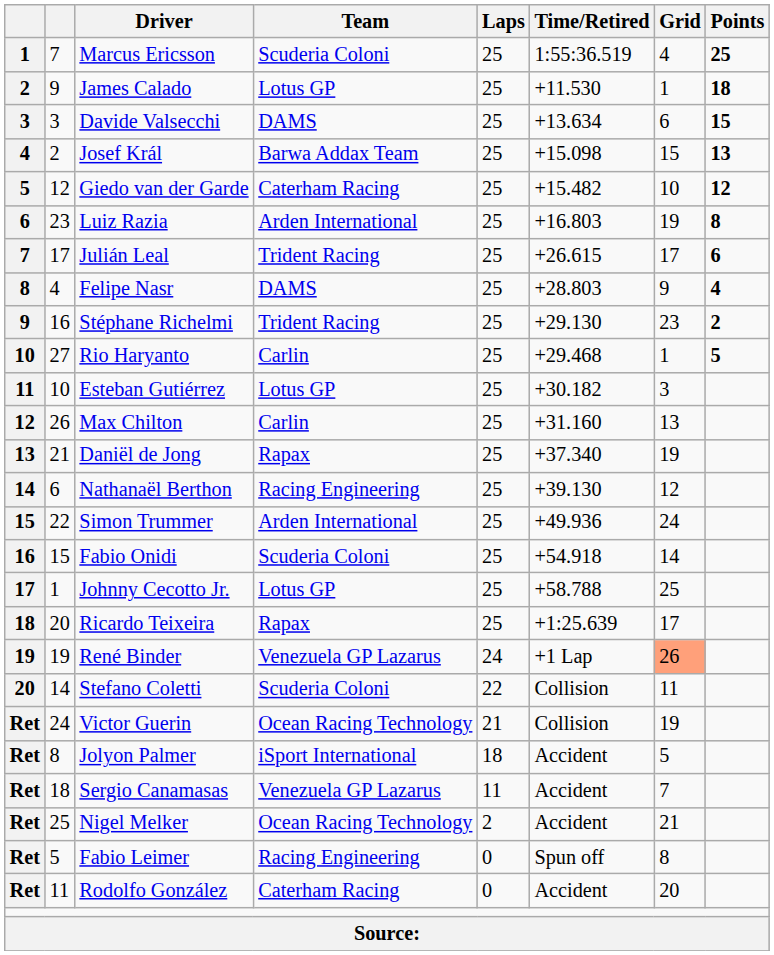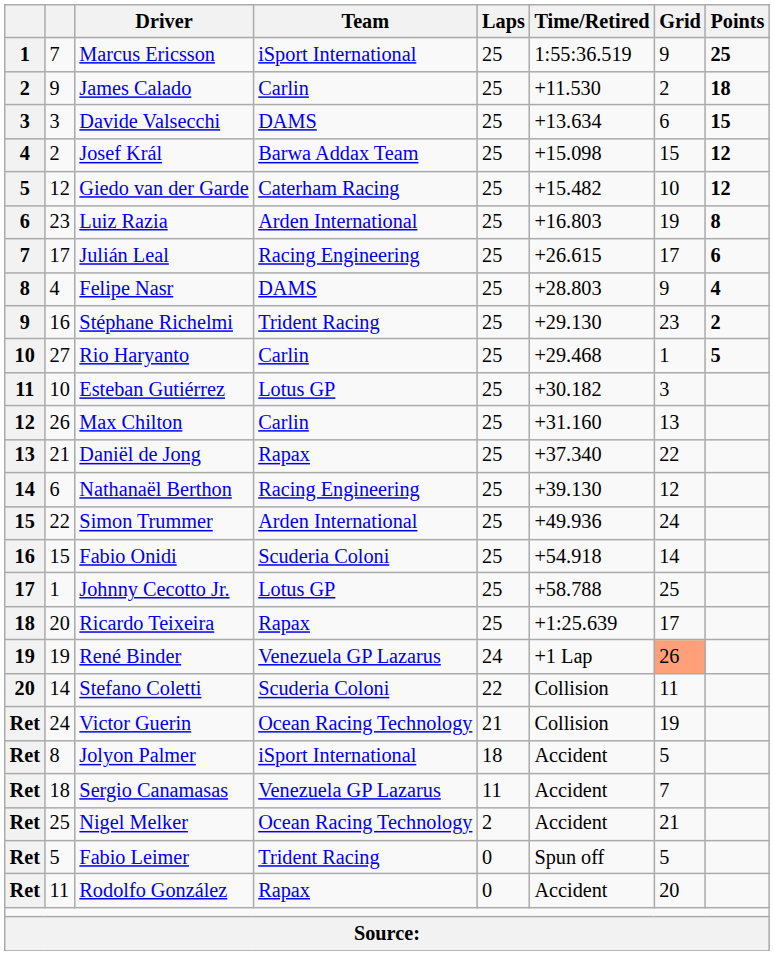 <table class="wikitable" style="font-size:85%">
 <tr>
 <th></th>
 <th></th>
 <th>Driver</th>
 <th>Team</th>
 <th>Laps</th>
 <th>Time/Retired</th>
 <th>Grid</th>
 <th>Points</th>
 </tr>
 <tr>
 <th>1</th>
 <td>7</td>
 <td> <a href='#'>Marcus Ericsson</a></td>
-<td><a href='#'>Scuderia Coloni</a></td>
+<td><a href='#'>iSport International</a></td>
 <td>25</td>
 <td>1:55:36.519</td>
-<td>4</td>
+<td>9</td>
 <td><strong>25</strong></td>
 </tr>
 <tr>
 <th>2</th>
 <td>9</td>
 <td> <a href='#'>James Calado</a></td>
-<td><a href='#'>Lotus GP</a></td>
+<td><a href='#'>Carlin</a></td>
 <td>25</td>
 <td>+11.530</td>
-<td>1</td>
+<td>2</td>
 <td><strong>18</strong></td>
 </tr>
 <tr>
 <th>3</th>
 <td>3</td>
 <td> <a href='#'>Davide Valsecchi</a></td>
 <td><a href='#'>DAMS</a></td>
 <td>25</td>
 <td>+13.634</td>
 <td>6</td>
 <td><strong>15</strong></td>
 </tr>
 <tr>
 <th>4</th>
 <td>2</td>
 <td> <a href='#'>Josef Král</a></td>
 <td><a href='#'>Barwa Addax Team</a></td>
 <td>25</td>
 <td>+15.098</td>
 <td>15</td>
-<td><strong>13</strong></td>
+<td><strong>12</strong></td>
 </tr>
 <tr>
 <th>5</th>
 <td>12</td>
 <td> <a href='#'>Giedo van der Garde</a></td>
 <td><a href='#'>Caterham Racing</a></td>
 <td>25</td>
 <td>+15.482</td>
 <td>10</td>
 <td><strong>12 </strong></td>
 </tr>
 <tr>
 <th>6</th>
 <td>23</td>
 <td> <a href='#'>Luiz Razia</a></td>
 <td><a href='#'>Arden International</a></td>
 <td>25</td>
 <td>+16.803</td>
 <td>19</td>
 <td><strong>8</strong></td>
 </tr>
 <tr>
 <th>7</th>
 <td>17</td>
 <td> <a href='#'>Julián Leal</a></td>
-<td><a href='#'>Trident Racing</a></td>
+<td><a href='#'>Racing Engineering</a></td>
 <td>25</td>
 <td>+26.615</td>
 <td>17</td>
 <td><strong>6</strong></td>
 </tr>
 <tr>
 <th>8</th>
 <td>4</td>
 <td> <a href='#'>Felipe Nasr</a></td>
 <td><a href='#'>DAMS</a></td>
 <td>25</td>
 <td>+28.803</td>
 <td>9</td>
 <td><strong>4</strong></td>
 </tr>
 <tr>
 <th>9</th>
 <td>16</td>
 <td> <a href='#'>Stéphane Richelmi</a></td>
 <td><a href='#'>Trident Racing</a></td>
 <td>25</td>
 <td>+29.130</td>
 <td>23</td>
 <td><strong>2</strong></td>
 </tr>
 <tr>
 <th>10</th>
 <td>27</td>
 <td> <a href='#'>Rio Haryanto</a></td>
 <td><a href='#'>Carlin</a></td>
 <td>25</td>
 <td>+29.468</td>
 <td>1</td>
 <td><strong>5 </strong></td>
 </tr>
 <tr>
 <th>11</th>
 <td>10</td>
 <td> <a href='#'>Esteban Gutiérrez</a></td>
 <td><a href='#'>Lotus GP</a></td>
 <td>25</td>
 <td>+30.182</td>
 <td>3</td>
 <td></td>
 </tr>
 <tr>
 <th>12</th>
 <td>26</td>
 <td> <a href='#'>Max Chilton</a></td>
 <td><a href='#'>Carlin</a></td>
 <td>25</td>
 <td>+31.160</td>
 <td>13</td>
 <td></td>
 </tr>
 <tr>
 <th>13</th>
 <td>21</td>
 <td> <a href='#'>Daniël de Jong</a></td>
 <td><a href='#'>Rapax</a></td>
 <td>25</td>
 <td>+37.340</td>
-<td>19</td>
+<td>22</td>
 <td></td>
 </tr>
 <tr>
 <th>14</th>
 <td>6</td>
 <td> <a href='#'>Nathanaël Berthon</a></td>
 <td><a href='#'>Racing Engineering</a></td>
 <td>25</td>
 <td>+39.130</td>
 <td>12</td>
 <td></td>
 </tr>
 <tr>
 <th>15</th>
 <td>22</td>
 <td> <a href='#'>Simon Trummer</a></td>
 <td><a href='#'>Arden International</a></td>
 <td>25</td>
 <td>+49.936</td>
 <td>24</td>
 <td></td>
 </tr>
 <tr>
 <th>16</th>
 <td>15</td>
 <td> <a href='#'>Fabio Onidi</a></td>
 <td><a href='#'>Scuderia Coloni</a></td>
 <td>25</td>
 <td>+54.918</td>
 <td>14</td>
 <td></td>
 </tr>
 <tr>
 <th>17</th>
 <td>1</td>
 <td> <a href='#'>Johnny Cecotto Jr.</a></td>
 <td><a href='#'>Lotus GP</a></td>
 <td>25</td>
 <td>+58.788</td>
 <td>25</td>
 <td></td>
 </tr>
 <tr>
 <th>18</th>
 <td>20</td>
 <td> <a href='#'>Ricardo Teixeira</a></td>
 <td><a href='#'>Rapax</a></td>
 <td>25</td>
 <td>+1:25.639</td>
 <td>17</td>
 <td></td>
 </tr>
 <tr>
 <th>19</th>
 <td>19</td>
 <td> <a href='#'>René Binder</a></td>
 <td><a href='#'>Venezuela GP Lazarus</a></td>
 <td>24</td>
 <td>+1 Lap</td>
 <td style="background: lightsalmon;">26</td>
 <td></td>
 </tr>
 <tr>
 <th>20</th>
 <td>14</td>
 <td> <a href='#'>Stefano Coletti</a></td>
 <td><a href='#'>Scuderia Coloni</a></td>
 <td>22</td>
 <td>Collision</td>
 <td>11</td>
 <td></td>
 </tr>
 <tr>
 <th>Ret</th>
 <td>24</td>
 <td> <a href='#'>Victor Guerin</a></td>
 <td><a href='#'>Ocean Racing Technology</a></td>
 <td>21</td>
 <td>Collision</td>
 <td>19</td>
 <td></td>
 </tr>
 <tr>
 <th>Ret</th>
 <td>8</td>
 <td> <a href='#'>Jolyon Palmer</a></td>
 <td><a href='#'>iSport International</a></td>
 <td>18</td>
 <td>Accident</td>
 <td>5</td>
 <td></td>
 </tr>
 <tr>
 <th>Ret</th>
 <td>18</td>
 <td> <a href='#'>Sergio Canamasas</a></td>
 <td><a href='#'>Venezuela GP Lazarus</a></td>
 <td>11</td>
 <td>Accident</td>
 <td>7</td>
 <td></td>
 </tr>
 <tr>
 <th>Ret</th>
 <td>25</td>
 <td> <a href='#'>Nigel Melker</a></td>
 <td><a href='#'>Ocean Racing Technology</a></td>
 <td>2</td>
 <td>Accident</td>
 <td>21</td>
 <td></td>
 </tr>
 <tr>
 <th>Ret</th>
 <td>5</td>
 <td> <a href='#'>Fabio Leimer</a></td>
-<td><a href='#'>Racing Engineering</a></td>
+<td><a href='#'>Trident Racing</a></td>
 <td>0</td>
 <td>Spun off</td>
-<td>8</td>
+<td>5</td>
 <td></td>
 </tr>
 <tr>
 <th>Ret</th>
 <td>11</td>
 <td> <a href='#'>Rodolfo González</a></td>
-<td><a href='#'>Caterham Racing</a></td>
+<td><a href='#'>Rapax</a></td>
 <td>0</td>
 <td>Accident</td>
 <td>20</td>
 <td></td>
 </tr>
 <tr>
 <td colspan=8></td>
 </tr>
 <tr>
 <th colspan=8>Source:</th>
 </tr>
 </table>
